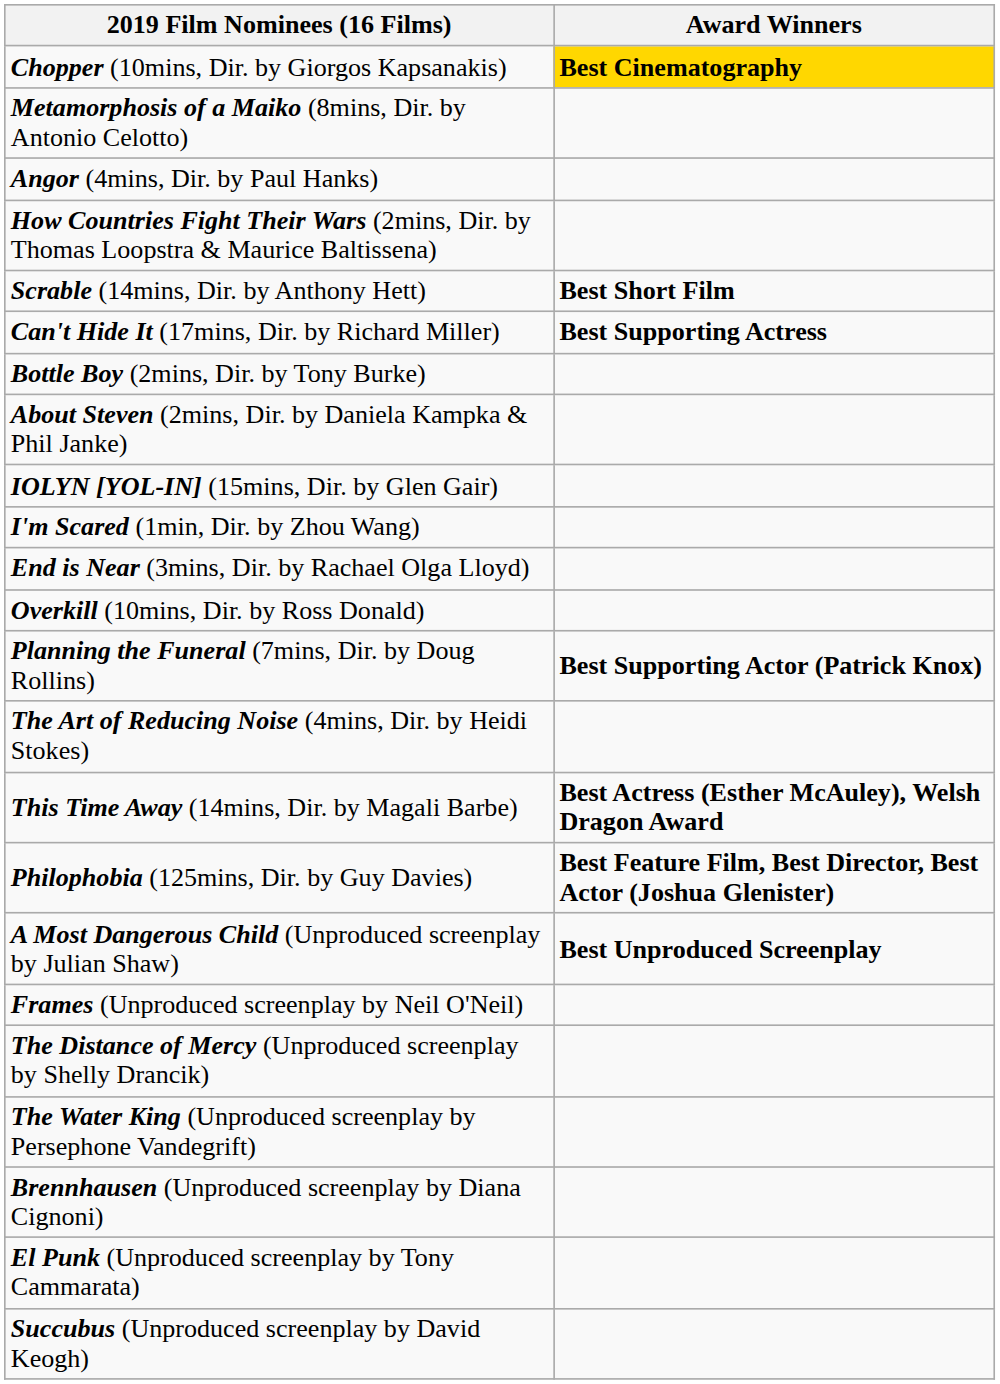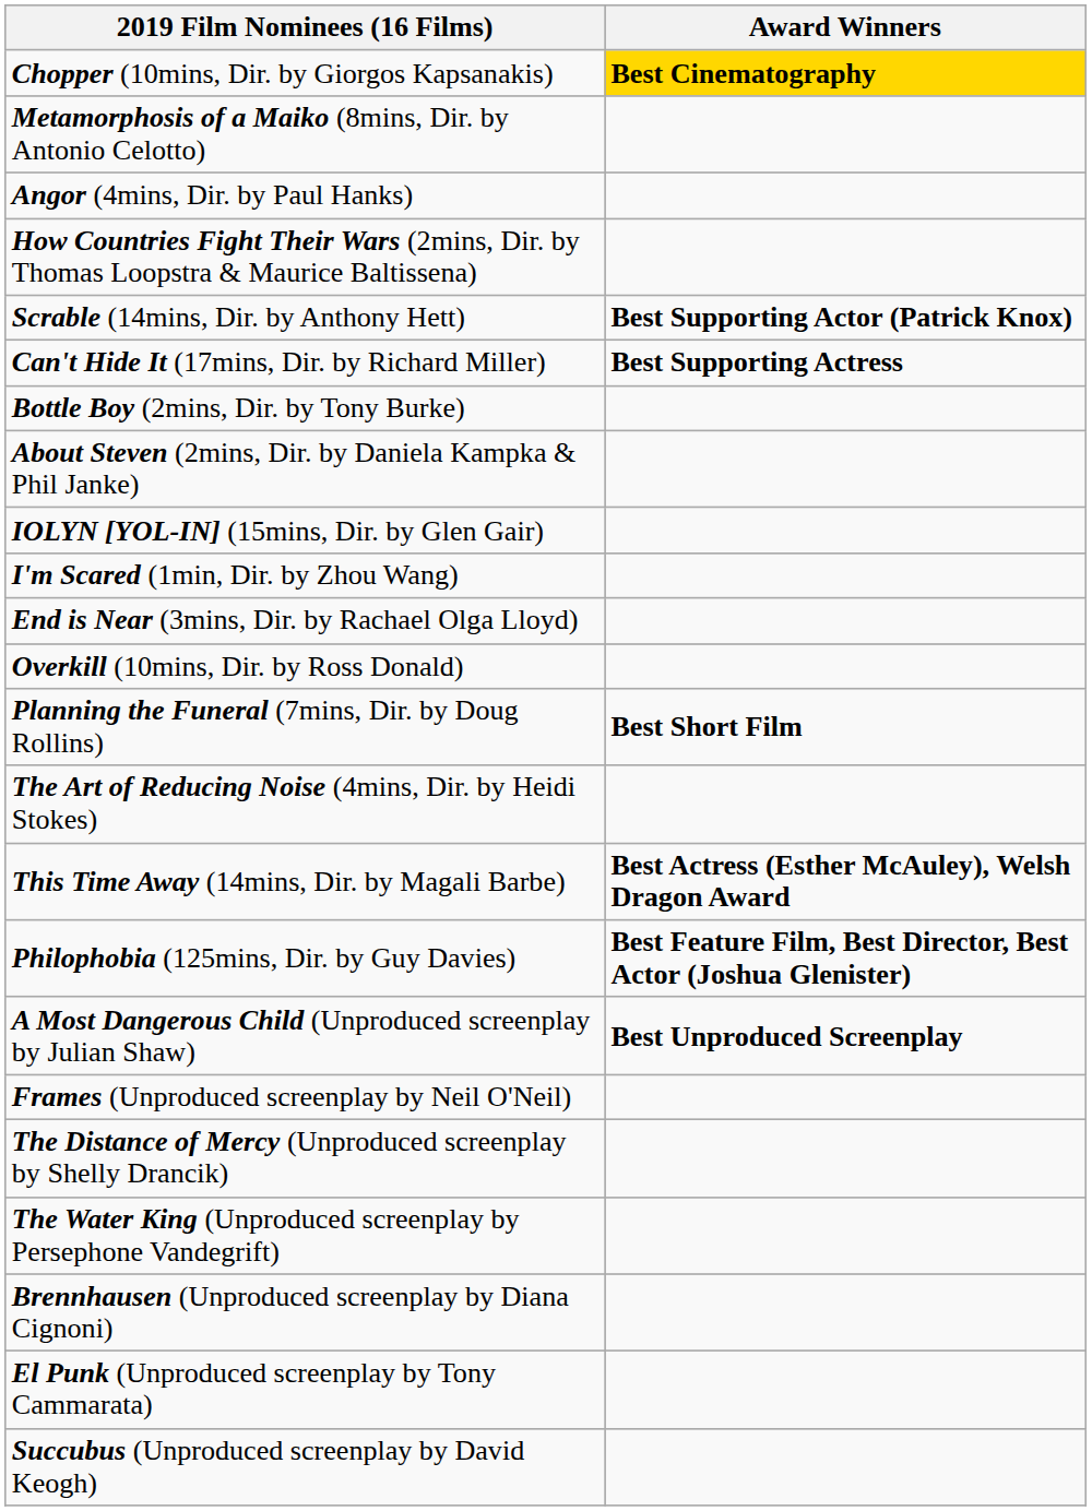 <table class="wikitable mw-collapsible mw-collapsed">
 <tr>
 <th><strong>2019 Film Nominees (16 Films)</strong></th>
 <th><strong>Award Winners</strong></th>
 </tr>
 <tr>
 <td><strong><em>Chopper</em></strong> (10mins, Dir. by Giorgos Kapsanakis)</td>
 <td style="background: gold;"><strong>Best Cinematography</strong></td>
 </tr>
 <tr>
 <td><strong><em>Metamorphosis of a Maiko</em></strong> (8mins, Dir. by Antonio Celotto)</td>
 <td></td>
 </tr>
 <tr>
 <td><strong><em>Angor</em></strong> (4mins, Dir. by Paul Hanks)</td>
 <td></td>
 </tr>
 <tr>
 <td><strong><em>How Countries Fight Their Wars</em></strong> (2mins, Dir. by Thomas Loopstra & Maurice Baltissena)</td>
 <td></td>
 </tr>
 <tr>
 <td><strong><em>Scrable</em></strong> (14mins, Dir. by Anthony Hett)</td>
-<td><strong>Best Short Film</strong></td>
+<td><strong>Best Supporting Actor (Patrick Knox)</strong></td>
 </tr>
 <tr>
 <td><strong><em>Can't Hide It</em></strong> (17mins, Dir. by Richard Miller)</td>
 <td><strong>Best Supporting Actress</strong></td>
 </tr>
 <tr>
 <td><strong><em>Bottle Boy</em></strong> (2mins, Dir. by Tony Burke)</td>
 <td></td>
 </tr>
 <tr>
 <td><strong><em>About Steven</em></strong> (2mins, Dir. by Daniela Kampka & Phil Janke)</td>
 <td></td>
 </tr>
 <tr>
 <td><strong><em>IOLYN [YOL-IN]</em></strong> (15mins, Dir. by Glen Gair)</td>
 <td></td>
 </tr>
 <tr>
 <td><strong><em>I'm Scared</em></strong> (1min, Dir. by Zhou Wang)</td>
 <td></td>
 </tr>
 <tr>
 <td><strong><em>End is Near</em></strong> (3mins, Dir. by Rachael Olga Lloyd)</td>
 <td></td>
 </tr>
 <tr>
 <td><strong><em>Overkill</em></strong> (10mins, Dir. by Ross Donald)</td>
 <td></td>
 </tr>
 <tr>
 <td><strong><em>Planning the Funeral</em></strong>  (7mins, Dir. by Doug Rollins)</td>
-<td><strong>Best Supporting Actor (Patrick Knox)</strong></td>
+<td><strong>Best Short Film</strong></td>
 </tr>
 <tr>
 <td><strong><em>The Art of Reducing</em></strong>  <strong><em>Noise</em></strong> (4mins, Dir. by Heidi Stokes)</td>
 <td></td>
 </tr>
 <tr>
 <td><strong><em>This Time Away</em></strong> (14mins, Dir. by Magali Barbe)</td>
 <td><strong>Best Actress (Esther McAuley), Welsh Dragon Award</strong></td>
 </tr>
 <tr>
 <td><strong><em>Philophobia</em></strong> (125mins, Dir. by Guy Davies)</td>
 <td><strong>Best Feature Film, Best Director, Best Actor (Joshua Glenister)</strong></td>
 </tr>
 <tr>
 <td><strong><em>A Most Dangerous Child</em></strong>  (Unproduced screenplay by Julian Shaw)</td>
 <td><strong>Best Unproduced Screenplay</strong></td>
 </tr>
 <tr>
 <td><strong><em>Frames</em></strong> (Unproduced screenplay by Neil O'Neil)</td>
 <td></td>
 </tr>
 <tr>
 <td><strong><em>The Distance of Mercy</em></strong>  (Unproduced screenplay by Shelly Drancik)</td>
 <td></td>
 </tr>
 <tr>
 <td><strong><em>The Water King</em></strong> (Unproduced  screenplay by Persephone Vandegrift)</td>
 <td></td>
 </tr>
 <tr>
 <td><strong><em>Brennhausen</em></strong> (Unproduced screenplay by Diana Cignoni)</td>
 <td></td>
 </tr>
 <tr>
 <td><strong><em>El Punk</em></strong> (Unproduced screenplay by Tony Cammarata)</td>
 <td></td>
 </tr>
 <tr>
 <td><strong><em>Succubus</em></strong> (Unproduced screenplay by David Keogh)</td>
 <td></td>
 </tr>
 </table>
